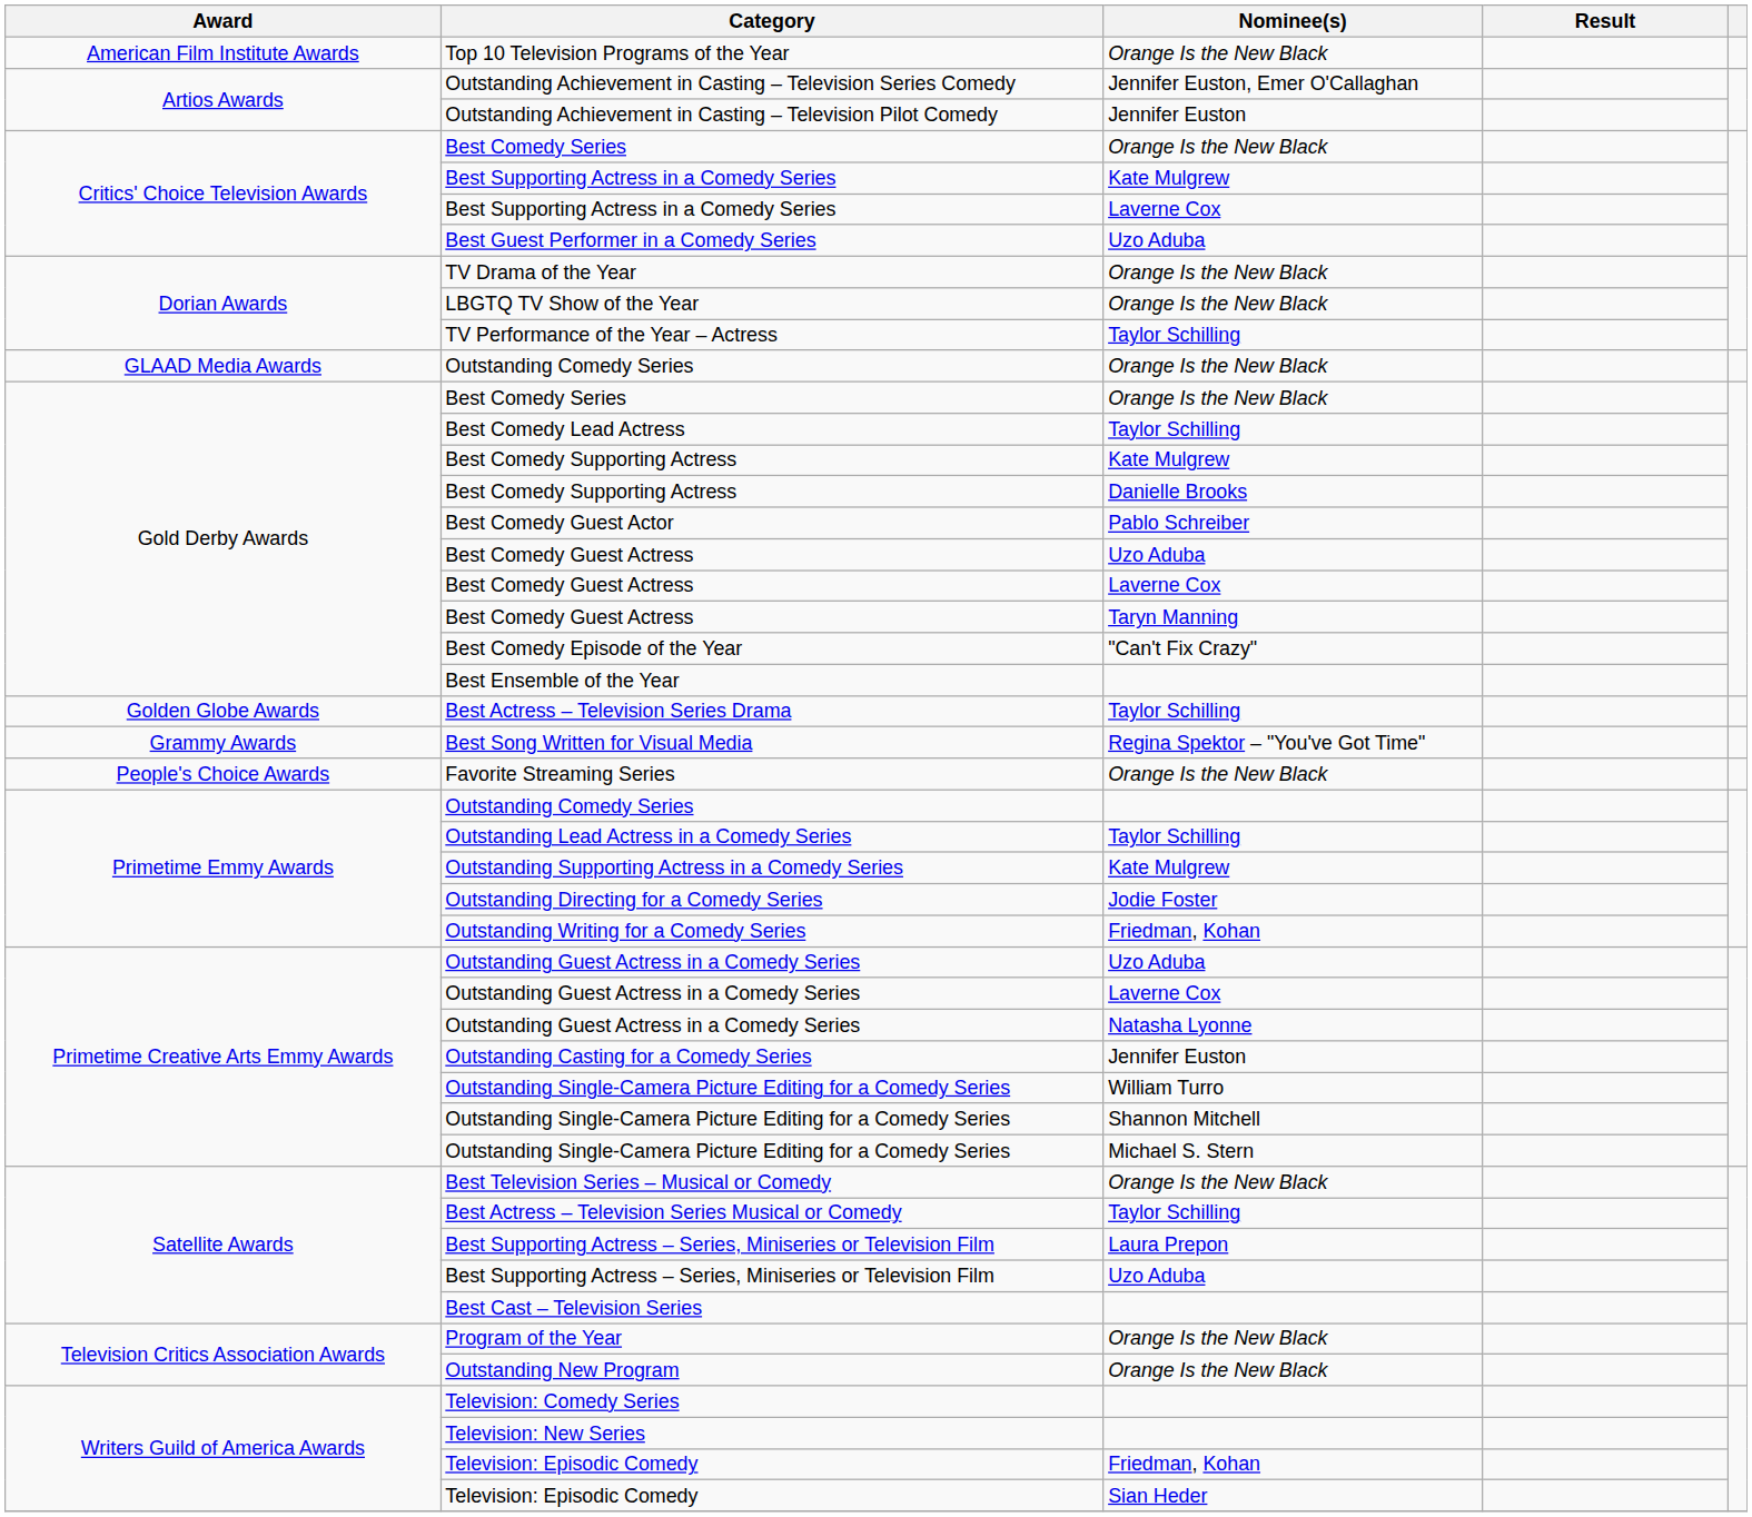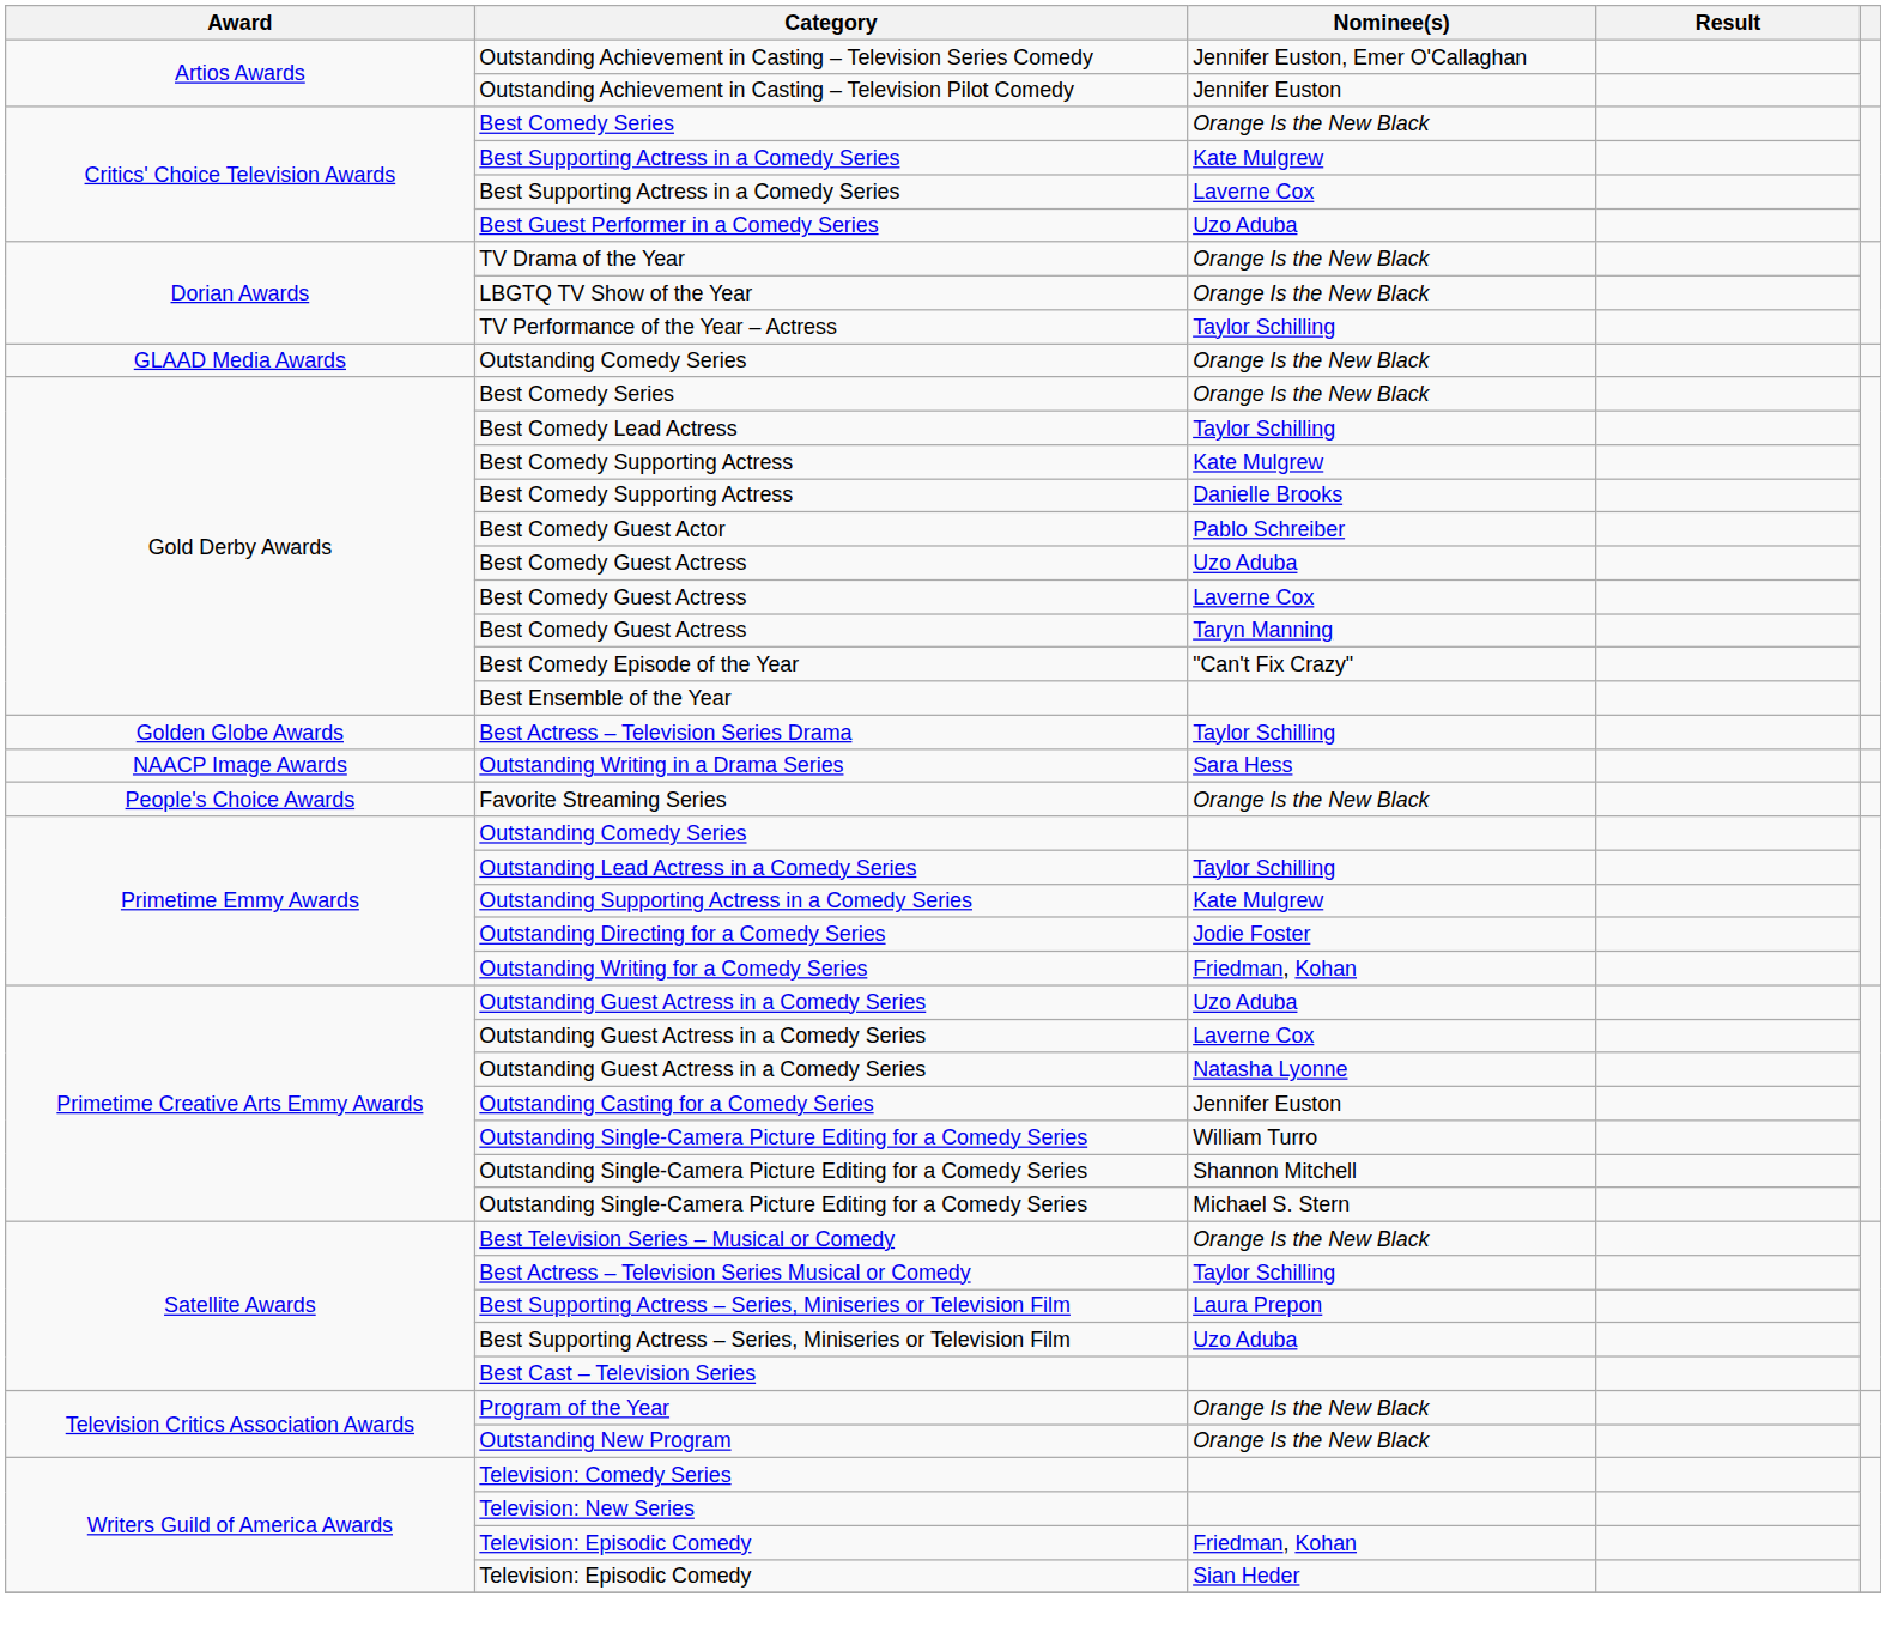 <table class="wikitable plainrowheaders" style="font-size: 90%" width=100%>
 <tr>
 <th scope="col" style="width:23%;">Award</th>
 <th scope="col" style="width:35%;">Category</th>
 <th scope="col" style="width:20%;">Nominee(s)</th>
 <th scope="col" style="width:13%;">Result</th>
 <th scope="col" class="unsortable" style="width:1%;"></th>
-</tr>
-<tr>
-<td style="text-align:center;"><a href='#'>American Film Institute Awards</a></td>
-<td>Top 10 Television Programs of the Year</td>
-<td><em>Orange Is the New Black</em></td>
-<td></td>
-<td style="text-align:center;"></td>
 </tr>
 <tr>
 <td rowspan=2 style="text-align:center;"><a href='#'>Artios Awards</a></td>
 <td>Outstanding Achievement in Casting – Television Series Comedy</td>
 <td>Jennifer Euston, Emer O'Callaghan</td>
 <td></td>
 <td rowspan=2></td>
 </tr>
 <tr>
 <td>Outstanding Achievement in Casting – Television Pilot Comedy</td>
 <td>Jennifer Euston</td>
 <td></td>
 </tr>
 <tr>
 <td rowspan=4 style="text-align:center;"><a href='#'>Critics' Choice Television Awards</a></td>
 <td><a href='#'>Best Comedy Series</a></td>
 <td><em>Orange Is the New Black</em></td>
 <td></td>
 <td rowspan=4 style="text-align:center;"></td>
 </tr>
 <tr>
 <td><a href='#'>Best Supporting Actress in a Comedy Series</a></td>
 <td><a href='#'>Kate Mulgrew</a></td>
 <td></td>
 </tr>
 <tr>
 <td>Best Supporting Actress in a Comedy Series</td>
 <td><a href='#'>Laverne Cox</a></td>
 <td></td>
 </tr>
 <tr>
 <td><a href='#'>Best Guest Performer in a Comedy Series</a></td>
 <td><a href='#'>Uzo Aduba</a></td>
 <td></td>
 </tr>
 <tr>
 <td rowspan=3 style="text-align:center;"><a href='#'>Dorian Awards</a></td>
 <td>TV Drama of the Year</td>
 <td><em>Orange Is the New Black</em></td>
 <td></td>
 <td rowspan=3></td>
 </tr>
 <tr>
 <td>LBGTQ TV Show of the Year</td>
 <td><em>Orange Is the New Black</em></td>
 <td></td>
 </tr>
 <tr>
 <td>TV Performance of the Year – Actress</td>
 <td><a href='#'>Taylor Schilling</a></td>
 <td></td>
 </tr>
 <tr>
 <td style="text-align:center;"><a href='#'>GLAAD Media Awards</a></td>
 <td>Outstanding Comedy Series</td>
 <td><em>Orange Is the New Black</em></td>
 <td></td>
 <td style="text-align:center;"></td>
 </tr>
 <tr>
 <td rowspan=10 style="text-align:center;">Gold Derby Awards</td>
 <td>Best Comedy Series</td>
 <td><em>Orange Is the New Black</em></td>
 <td></td>
 <td rowspan=10 style="text-align:center;"></td>
 </tr>
 <tr>
 <td>Best Comedy Lead Actress</td>
 <td><a href='#'>Taylor Schilling</a></td>
 <td></td>
 </tr>
 <tr>
 <td>Best Comedy Supporting Actress</td>
 <td><a href='#'>Kate Mulgrew</a></td>
 <td></td>
 </tr>
 <tr>
 <td>Best Comedy Supporting Actress</td>
 <td><a href='#'>Danielle Brooks</a></td>
 <td></td>
 </tr>
 <tr>
 <td>Best Comedy Guest Actor</td>
 <td><a href='#'>Pablo Schreiber</a></td>
 <td></td>
 </tr>
 <tr>
 <td>Best Comedy Guest Actress</td>
 <td><a href='#'>Uzo Aduba</a></td>
 <td></td>
 </tr>
 <tr>
 <td>Best Comedy Guest Actress</td>
 <td><a href='#'>Laverne Cox</a></td>
 <td></td>
 </tr>
 <tr>
 <td>Best Comedy Guest Actress</td>
 <td><a href='#'>Taryn Manning</a></td>
 <td></td>
 </tr>
 <tr>
 <td>Best Comedy Episode of the Year</td>
 <td>"Can't Fix Crazy"</td>
 <td></td>
 </tr>
 <tr>
 <td>Best Ensemble of the Year</td>
 <td></td>
 <td></td>
 </tr>
 <tr>
 <td style="text-align:center;"><a href='#'>Golden Globe Awards</a></td>
 <td><a href='#'>Best Actress – Television Series Drama</a></td>
 <td><a href='#'>Taylor Schilling</a></td>
 <td></td>
 <td style="text-align:center;"></td>
 </tr>
 <tr>
-<td style="text-align:center;"><a href='#'>Grammy Awards</a></td>
-<td><a href='#'>Best Song Written for Visual Media</a></td>
-<td><a href='#'>Regina Spektor</a> – "You've Got Time"</td>
+<td style="text-align:center;"><a href='#'>NAACP Image Awards</a></td>
+<td><a href='#'>Outstanding Writing in a Drama Series</a></td>
+<td><a href='#'>Sara Hess</a></td>
 <td></td>
 <td style="text-align:center;"></td>
 </tr>
 <tr>
 <td style="text-align:center;"><a href='#'>People's Choice Awards</a></td>
 <td>Favorite Streaming Series</td>
 <td><em>Orange Is the New Black</em></td>
 <td></td>
 <td style="text-align:center;"></td>
 </tr>
 <tr>
 <td rowspan=5 style="text-align:center;"><a href='#'>Primetime Emmy Awards</a></td>
 <td><a href='#'>Outstanding Comedy Series</a></td>
 <td></td>
 <td></td>
 <td rowspan=5 style="text-align:center;"><br></td>
 </tr>
 <tr>
 <td><a href='#'>Outstanding Lead Actress in a Comedy Series</a></td>
 <td><a href='#'>Taylor Schilling</a></td>
 <td></td>
 </tr>
 <tr>
 <td><a href='#'>Outstanding Supporting Actress in a Comedy Series</a></td>
 <td><a href='#'>Kate Mulgrew</a></td>
 <td></td>
 </tr>
 <tr>
 <td><a href='#'>Outstanding Directing for a Comedy Series</a></td>
 <td><a href='#'>Jodie Foster</a></td>
 <td></td>
 </tr>
 <tr>
 <td><a href='#'>Outstanding Writing for a Comedy Series</a></td>
 <td><a href='#'>Friedman</a>, <a href='#'>Kohan</a></td>
 <td></td>
 </tr>
 <tr>
 <td rowspan=7 style="text-align:center;"><a href='#'>Primetime Creative Arts Emmy Awards</a></td>
 <td><a href='#'>Outstanding Guest Actress in a Comedy Series</a></td>
 <td><a href='#'>Uzo Aduba</a></td>
 <td></td>
 <td rowspan=7 style="text-align:center;"><br></td>
 </tr>
 <tr>
 <td>Outstanding Guest Actress in a Comedy Series</td>
 <td><a href='#'>Laverne Cox</a></td>
 <td></td>
 </tr>
 <tr>
 <td>Outstanding Guest Actress in a Comedy Series</td>
 <td><a href='#'>Natasha Lyonne</a></td>
 <td></td>
 </tr>
 <tr>
 <td><a href='#'>Outstanding Casting for a Comedy Series</a></td>
 <td>Jennifer Euston</td>
 <td></td>
 </tr>
 <tr>
 <td><a href='#'>Outstanding Single-Camera Picture Editing for a Comedy Series</a></td>
 <td>William Turro</td>
 <td></td>
 </tr>
 <tr>
 <td>Outstanding Single-Camera Picture Editing for a Comedy Series</td>
 <td>Shannon Mitchell</td>
 <td></td>
 </tr>
 <tr>
 <td>Outstanding Single-Camera Picture Editing for a Comedy Series</td>
 <td>Michael S. Stern</td>
 <td></td>
 </tr>
 <tr>
 <td rowspan=5 style="text-align:center;"><a href='#'>Satellite Awards</a></td>
 <td><a href='#'>Best Television Series – Musical or Comedy</a></td>
 <td><em>Orange Is the New Black</em></td>
 <td></td>
 <td rowspan=5 style="text-align:center;"><br><br></td>
 </tr>
 <tr>
 <td><a href='#'>Best Actress – Television Series Musical or Comedy</a></td>
 <td><a href='#'>Taylor Schilling</a></td>
 <td></td>
 </tr>
 <tr>
 <td><a href='#'>Best Supporting Actress – Series, Miniseries or Television Film</a></td>
 <td><a href='#'>Laura Prepon</a></td>
 <td></td>
 </tr>
 <tr>
 <td>Best Supporting Actress – Series, Miniseries or Television Film</td>
 <td><a href='#'>Uzo Aduba</a></td>
 <td></td>
 </tr>
 <tr>
 <td><a href='#'>Best Cast – Television Series</a></td>
 <td></td>
 <td></td>
 </tr>
 <tr>
 <td rowspan=2 style="text-align:center;"><a href='#'>Television Critics Association Awards</a></td>
 <td><a href='#'>Program of the Year</a></td>
 <td><em>Orange Is the New Black</em></td>
 <td></td>
 <td rowspan=2 style="text-align:center;"></td>
 </tr>
 <tr>
 <td><a href='#'>Outstanding New Program</a></td>
 <td><em>Orange Is the New Black</em></td>
 <td></td>
 </tr>
 <tr>
 <td rowspan=4 style="text-align:center;"><a href='#'>Writers Guild of America Awards</a></td>
 <td><a href='#'>Television: Comedy Series</a></td>
 <td></td>
 <td></td>
 <td rowspan=4 style="text-align:center;"></td>
 </tr>
 <tr>
 <td><a href='#'>Television: New Series</a></td>
 <td></td>
 <td></td>
 </tr>
 <tr>
 <td><a href='#'>Television: Episodic Comedy</a></td>
 <td><a href='#'>Friedman</a>, <a href='#'>Kohan</a></td>
 <td></td>
 </tr>
 <tr>
 <td>Television: Episodic Comedy</td>
 <td><a href='#'>Sian Heder</a></td>
 <td></td>
 </tr>
 <tr>
 </tr>
 </table>
